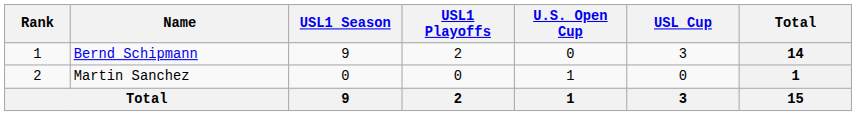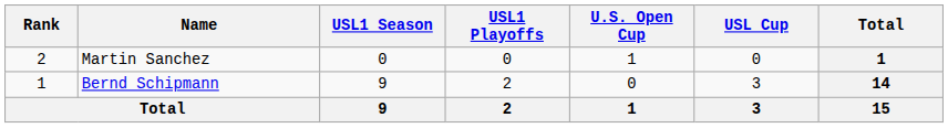 <table class="wikitable sortable" style="text-align:center;">
 <tr>
 <th style="width:56px;">Rank</th>
 <th style="width:200px;">Name</th>
 <th style="width:100px;"><a href='#'>USL1 Season</a></th>
 <th style="width:100px;"><a href='#'>USL1 Playoffs</a></th>
 <th style="width:100px;"><a href='#'>U.S. Open Cup</a></th>
 <th style="width:100px;"><a href='#'>USL Cup</a></th>
 <th style="width:100px;">Total</th>
 </tr>
 <tr>
+<td>2</td>
+<td align="left" data-sort-value="Sanchez, Martin"> Martin Sanchez</td>
+<td>0</td>
+<td>0</td>
+<td>1</td>
+<td>0</td>
+<th>1</th>
+</tr>
+<tr>
 <td>1</td>
 <td align="left" data-sort-value="Schipmann, Bernd"> <a href='#'>Bernd Schipmann</a></td>
 <td>9</td>
 <td>2</td>
 <td>0</td>
 <td>3</td>
 <th>14</th>
-</tr>
-<tr>
-<td>2</td>
-<td align="left" data-sort-value="Sanchez, Martin"> Martin Sanchez</td>
-<td>0</td>
-<td>0</td>
-<td>1</td>
-<td>0</td>
-<th>1</th>
 </tr>
 <tr>
 <th colspan="2">Total</th>
 <th>9</th>
 <th>2</th>
 <th>1</th>
 <th>3</th>
 <th>15</th>
 </tr>
 </table>
